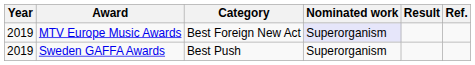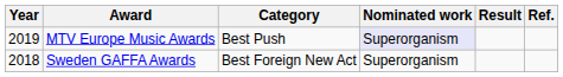 <table class="wikitable">
 <tr>
 <th>Year</th>
 <th>Award</th>
 <th>Category</th>
 <th>Nominated work</th>
 <th>Result</th>
 <th>Ref.</th>
 </tr>
 <tr>
 <td>2019</td>
 <td><a href='#'>MTV Europe Music Awards</a></td>
-<td>Best Foreign New Act</td>
+<td>Best Push</td>
 <td style="background: lavender;">Superorganism</td>
 <td></td>
 <td></td>
 </tr>
 <tr>
-<td>2019</td>
+<td>2018</td>
 <td><a href='#'>Sweden GAFFA Awards</a></td>
-<td>Best Push</td>
+<td>Best Foreign New Act</td>
 <td>Superorganism</td>
 <td></td>
 <td></td>
 </tr>
 </table>
